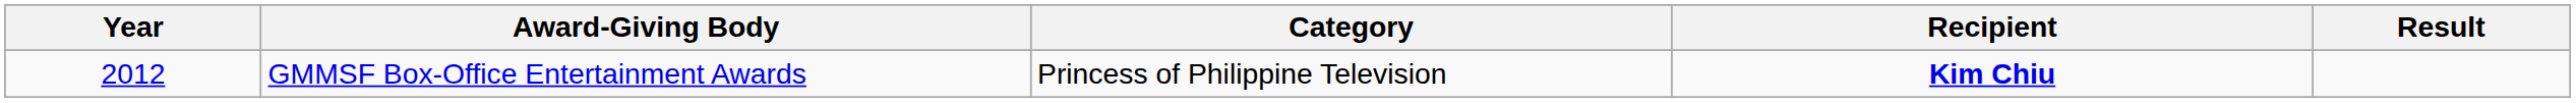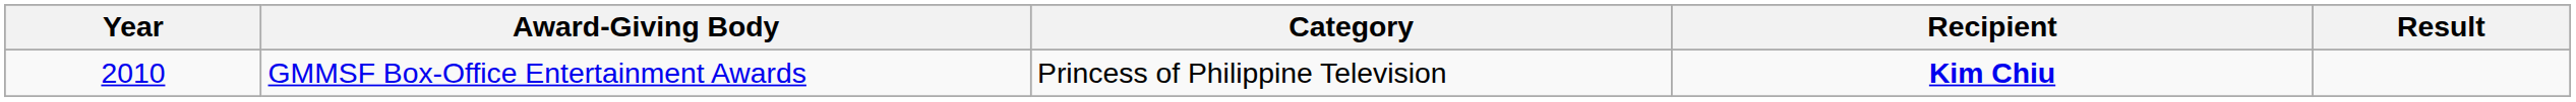 <table width="90%" class="wikitable sortable">
 <tr>
 <th width="10%">Year</th>
 <th width="30%">Award-Giving Body</th>
 <th width="25%">Category</th>
 <th width="25%">Recipient</th>
 <th width="10%">Result</th>
 </tr>
 <tr>
-<td rowspan="1" align="center"><a href='#'>2012</a></td>
+<td rowspan="1" align="center"><a href='#'>2010</a></td>
 <td rowspan="1" align="left"><a href='#'>GMMSF Box-Office Entertainment Awards</a></td>
 <td align="left">Princess of Philippine Television</td>
 <td align="center"><strong><a href='#'>Kim Chiu</a></strong></td>
 <td></td>
 </tr>
 </table>
